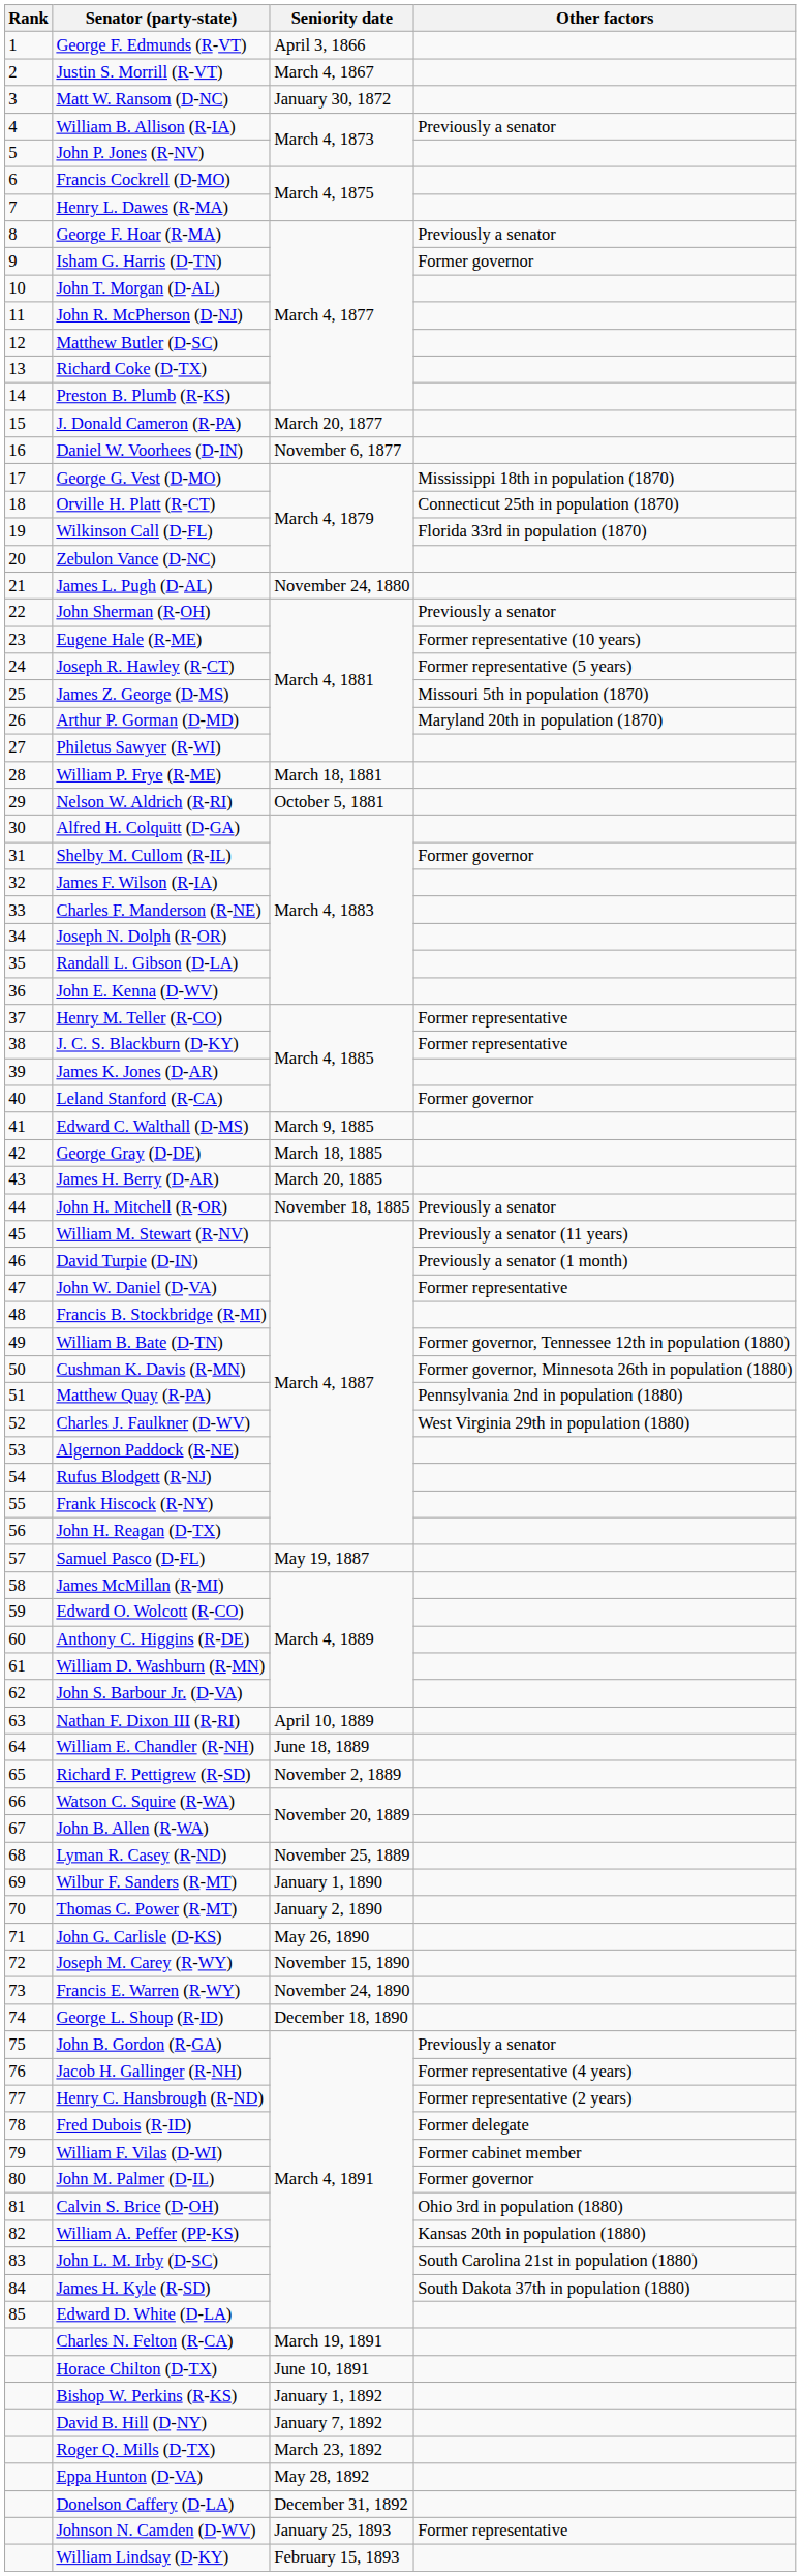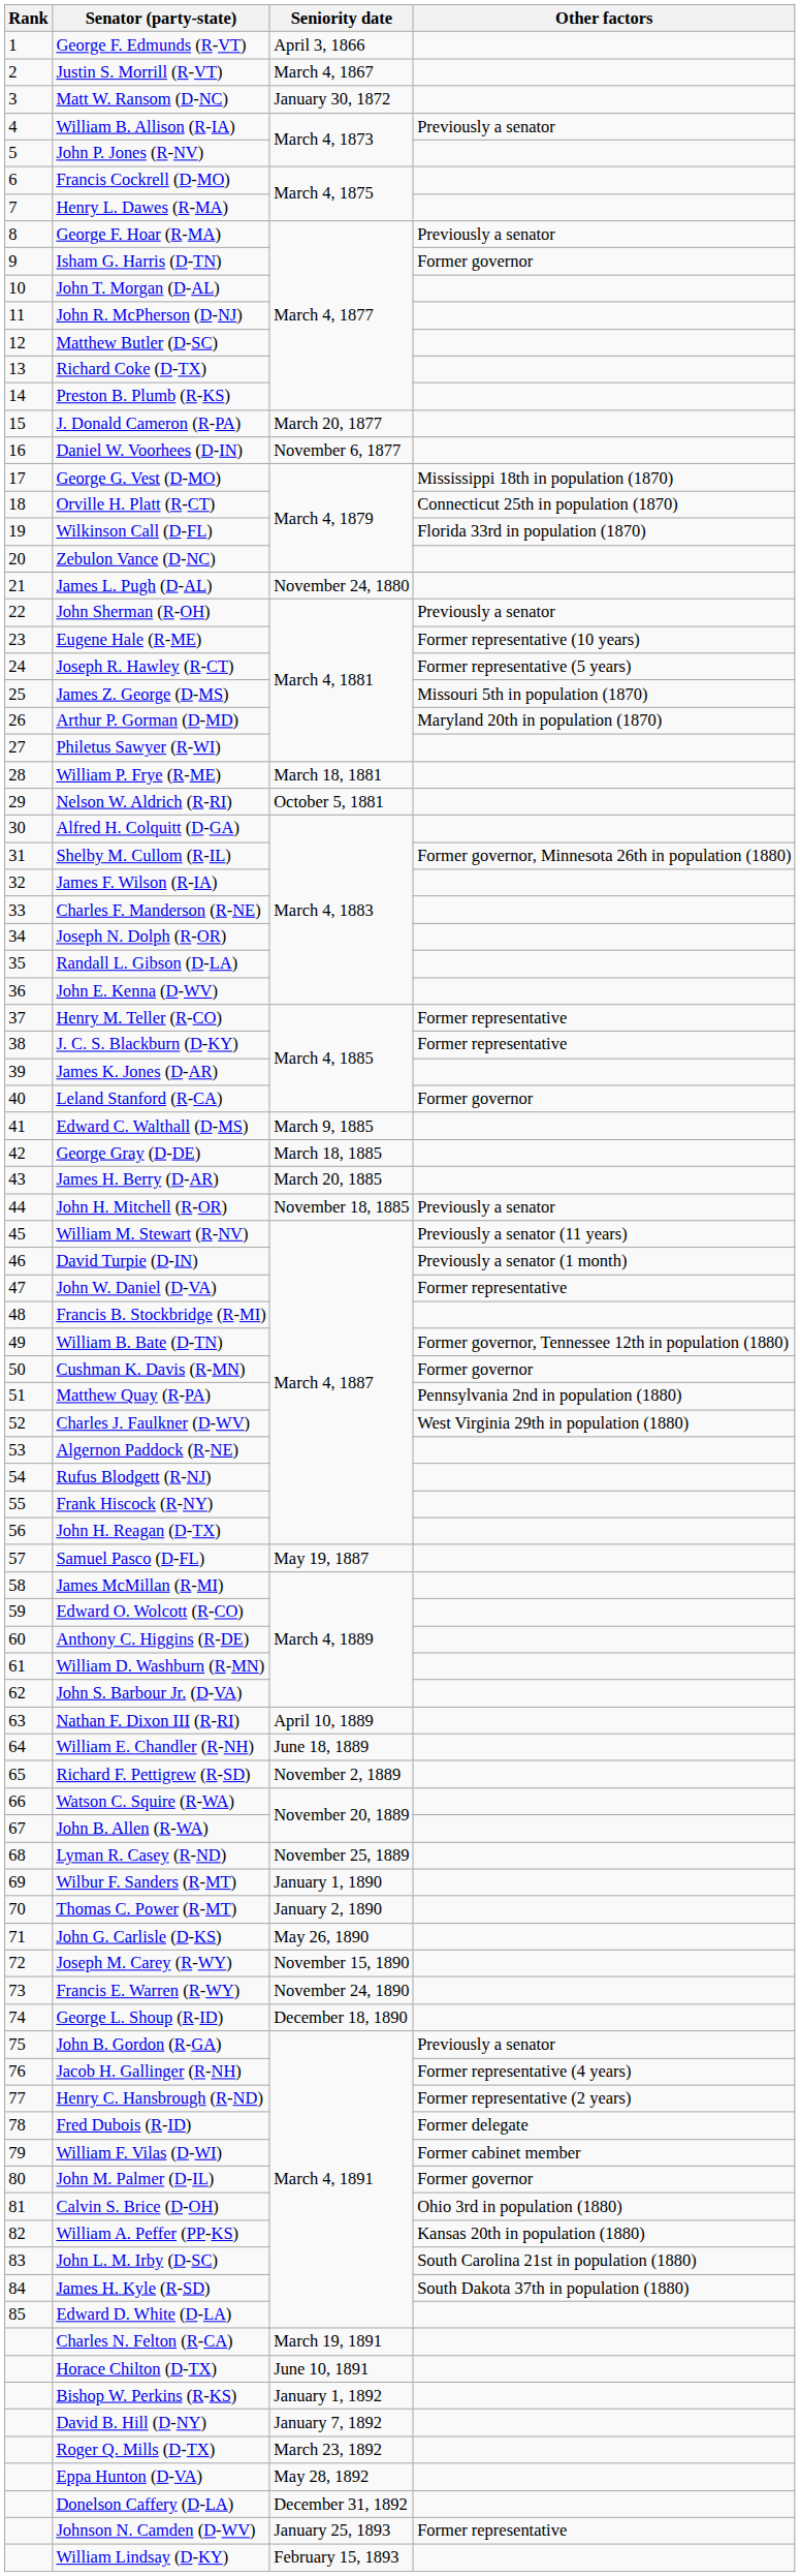 <table class=wikitable>
 <tr>
 <th>Rank</th>
 <th>Senator (party-state)</th>
 <th>Seniority date</th>
 <th>Other factors</th>
 </tr>
 <tr>
 <td>1</td>
 <td><a href='#'>George F. Edmunds</a> (<a href='#'>R</a>-<a href='#'>VT</a>)</td>
 <td>April 3, 1866</td>
 <td></td>
 </tr>
 <tr>
 <td>2</td>
 <td><a href='#'>Justin S. Morrill</a> (<a href='#'>R</a>-<a href='#'>VT</a>)</td>
 <td>March 4, 1867</td>
 <td></td>
 </tr>
 <tr>
 <td>3</td>
 <td><a href='#'>Matt W. Ransom</a> (<a href='#'>D</a>-<a href='#'>NC</a>)</td>
 <td>January 30, 1872</td>
 <td></td>
 </tr>
 <tr>
 <td>4</td>
 <td><a href='#'>William B. Allison</a> (<a href='#'>R</a>-<a href='#'>IA</a>)</td>
 <td rowspan=2>March 4, 1873</td>
 <td>Previously a senator</td>
 </tr>
 <tr>
 <td>5</td>
 <td><a href='#'>John P. Jones</a> (<a href='#'>R</a>-<a href='#'>NV</a>)</td>
 <td></td>
 </tr>
 <tr>
 <td>6</td>
 <td><a href='#'>Francis Cockrell</a> (<a href='#'>D</a>-<a href='#'>MO</a>)</td>
 <td rowspan=2>March 4, 1875</td>
 <td></td>
 </tr>
 <tr>
 <td>7</td>
 <td><a href='#'>Henry L. Dawes</a> (<a href='#'>R</a>-<a href='#'>MA</a>)</td>
 <td></td>
 </tr>
 <tr>
 <td>8</td>
 <td><a href='#'>George F. Hoar</a> (<a href='#'>R</a>-<a href='#'>MA</a>)</td>
 <td rowspan=7>March 4, 1877</td>
 <td>Previously a senator</td>
 </tr>
 <tr>
 <td>9</td>
 <td><a href='#'>Isham G. Harris</a> (<a href='#'>D</a>-<a href='#'>TN</a>)</td>
 <td>Former governor</td>
 </tr>
 <tr>
 <td>10</td>
 <td><a href='#'>John T. Morgan</a> (<a href='#'>D</a>-<a href='#'>AL</a>)</td>
 <td></td>
 </tr>
 <tr>
 <td>11</td>
 <td><a href='#'>John R. McPherson</a> (<a href='#'>D</a>-<a href='#'>NJ</a>)</td>
 <td></td>
 </tr>
 <tr>
 <td>12</td>
 <td><a href='#'>Matthew Butler</a> (<a href='#'>D</a>-<a href='#'>SC</a>)</td>
 <td></td>
 </tr>
 <tr>
 <td>13</td>
 <td><a href='#'>Richard Coke</a> (<a href='#'>D</a>-<a href='#'>TX</a>)</td>
 <td></td>
 </tr>
 <tr>
 <td>14</td>
 <td><a href='#'>Preston B. Plumb</a> (<a href='#'>R</a>-<a href='#'>KS</a>)</td>
 <td></td>
 </tr>
 <tr>
 <td>15</td>
 <td><a href='#'>J. Donald Cameron</a> (<a href='#'>R</a>-<a href='#'>PA</a>)</td>
 <td>March 20, 1877</td>
 <td></td>
 </tr>
 <tr>
 <td>16</td>
 <td><a href='#'>Daniel W. Voorhees</a> (<a href='#'>D</a>-<a href='#'>IN</a>)</td>
 <td>November 6, 1877</td>
 <td></td>
 </tr>
 <tr>
 <td>17</td>
 <td><a href='#'>George G. Vest</a> (<a href='#'>D</a>-<a href='#'>MO</a>)</td>
 <td rowspan=4>March 4, 1879</td>
 <td>Mississippi 18th in population (1870)</td>
 </tr>
 <tr>
 <td>18</td>
 <td><a href='#'>Orville H. Platt</a> (<a href='#'>R</a>-<a href='#'>CT</a>)</td>
 <td>Connecticut 25th in population (1870)</td>
 </tr>
 <tr>
 <td>19</td>
 <td><a href='#'>Wilkinson Call</a> (<a href='#'>D</a>-<a href='#'>FL</a>)</td>
 <td>Florida 33rd in population (1870)</td>
 </tr>
 <tr>
 <td>20</td>
 <td><a href='#'>Zebulon Vance</a> (<a href='#'>D</a>-<a href='#'>NC</a>)</td>
 <td></td>
 </tr>
 <tr>
 <td>21</td>
 <td><a href='#'>James L. Pugh</a> (<a href='#'>D</a>-<a href='#'>AL</a>)</td>
 <td>November 24, 1880</td>
 <td></td>
 </tr>
 <tr>
 <td>22</td>
 <td><a href='#'>John Sherman</a> (<a href='#'>R</a>-<a href='#'>OH</a>)</td>
 <td rowspan=6>March 4, 1881</td>
 <td>Previously a senator</td>
 </tr>
 <tr>
 <td>23</td>
 <td><a href='#'>Eugene Hale</a> (<a href='#'>R</a>-<a href='#'>ME</a>)</td>
 <td>Former representative (10 years)</td>
 </tr>
 <tr>
 <td>24</td>
 <td><a href='#'>Joseph R. Hawley</a> (<a href='#'>R</a>-<a href='#'>CT</a>)</td>
 <td>Former representative (5 years)</td>
 </tr>
 <tr>
 <td>25</td>
 <td><a href='#'>James Z. George</a> (<a href='#'>D</a>-<a href='#'>MS</a>)</td>
 <td>Missouri 5th in population (1870)</td>
 </tr>
 <tr>
 <td>26</td>
 <td><a href='#'>Arthur P. Gorman</a> (<a href='#'>D</a>-<a href='#'>MD</a>)</td>
 <td>Maryland 20th in population (1870)</td>
 </tr>
 <tr>
 <td>27</td>
 <td><a href='#'>Philetus Sawyer</a> (<a href='#'>R</a>-<a href='#'>WI</a>)</td>
 <td></td>
 </tr>
 <tr>
 <td>28</td>
 <td><a href='#'>William P. Frye</a> (<a href='#'>R</a>-<a href='#'>ME</a>)</td>
 <td>March 18, 1881</td>
 <td></td>
 </tr>
 <tr>
 <td>29</td>
 <td><a href='#'>Nelson W. Aldrich</a> (<a href='#'>R</a>-<a href='#'>RI</a>)</td>
 <td>October 5, 1881</td>
 <td></td>
 </tr>
 <tr>
 <td>30</td>
 <td><a href='#'>Alfred H. Colquitt</a> (<a href='#'>D</a>-<a href='#'>GA</a>)</td>
 <td rowspan=7>March 4, 1883</td>
 <td></td>
 </tr>
 <tr>
 <td>31</td>
 <td><a href='#'>Shelby M. Cullom</a> (<a href='#'>R</a>-<a href='#'>IL</a>)</td>
-<td>Former governor</td>
+<td>Former governor, Minnesota 26th in population (1880)</td>
 </tr>
 <tr>
 <td>32</td>
 <td><a href='#'>James F. Wilson</a> (<a href='#'>R</a>-<a href='#'>IA</a>)</td>
 <td></td>
 </tr>
 <tr>
 <td>33</td>
 <td><a href='#'>Charles F. Manderson</a> (<a href='#'>R</a>-<a href='#'>NE</a>)</td>
 <td></td>
 </tr>
 <tr>
 <td>34</td>
 <td><a href='#'>Joseph N. Dolph</a> (<a href='#'>R</a>-<a href='#'>OR</a>)</td>
 <td></td>
 </tr>
 <tr>
 <td>35</td>
 <td><a href='#'>Randall L. Gibson</a> (<a href='#'>D</a>-<a href='#'>LA</a>)</td>
 <td></td>
 </tr>
 <tr>
 <td>36</td>
 <td><a href='#'>John E. Kenna</a> (<a href='#'>D</a>-<a href='#'>WV</a>)</td>
 <td></td>
 </tr>
 <tr>
 <td>37</td>
 <td><a href='#'>Henry M. Teller</a> (<a href='#'>R</a>-<a href='#'>CO</a>)</td>
 <td rowspan=4>March 4, 1885</td>
 <td>Former representative</td>
 </tr>
 <tr>
 <td>38</td>
 <td><a href='#'>J. C. S. Blackburn</a> (<a href='#'>D</a>-<a href='#'>KY</a>)</td>
 <td>Former representative</td>
 </tr>
 <tr>
 <td>39</td>
 <td><a href='#'>James K. Jones</a> (<a href='#'>D</a>-<a href='#'>AR</a>)</td>
 <td></td>
 </tr>
 <tr>
 <td>40</td>
 <td><a href='#'>Leland Stanford</a> (<a href='#'>R</a>-<a href='#'>CA</a>)</td>
 <td>Former governor</td>
 </tr>
 <tr>
 <td>41</td>
 <td><a href='#'>Edward C. Walthall</a> (<a href='#'>D</a>-<a href='#'>MS</a>)</td>
 <td>March 9, 1885</td>
 <td></td>
 </tr>
 <tr>
 <td>42</td>
 <td><a href='#'>George Gray</a> (<a href='#'>D</a>-<a href='#'>DE</a>)</td>
 <td>March 18, 1885</td>
 <td></td>
 </tr>
 <tr>
 <td>43</td>
 <td><a href='#'>James H. Berry</a> (<a href='#'>D</a>-<a href='#'>AR</a>)</td>
 <td>March 20, 1885</td>
 <td></td>
 </tr>
 <tr>
 <td>44</td>
 <td><a href='#'>John H. Mitchell</a> (<a href='#'>R</a>-<a href='#'>OR</a>)</td>
 <td>November 18, 1885</td>
 <td>Previously a senator</td>
 </tr>
 <tr>
 <td>45</td>
 <td><a href='#'>William M. Stewart</a> (<a href='#'>R</a>-<a href='#'>NV</a>)</td>
 <td rowspan=12>March 4, 1887</td>
 <td>Previously a senator (11 years)</td>
 </tr>
 <tr>
 <td>46</td>
 <td><a href='#'>David Turpie</a> (<a href='#'>D</a>-<a href='#'>IN</a>)</td>
 <td>Previously a senator (1 month)</td>
 </tr>
 <tr>
 <td>47</td>
 <td><a href='#'>John W. Daniel</a> (<a href='#'>D</a>-<a href='#'>VA</a>)</td>
 <td>Former representative</td>
 </tr>
 <tr>
 <td>48</td>
 <td><a href='#'>Francis B. Stockbridge</a> (<a href='#'>R</a>-<a href='#'>MI</a>)</td>
 <td></td>
 </tr>
 <tr>
 <td>49</td>
 <td><a href='#'>William B. Bate</a> (<a href='#'>D</a>-<a href='#'>TN</a>)</td>
 <td>Former governor, Tennessee 12th in population (1880)</td>
 </tr>
 <tr>
 <td>50</td>
 <td><a href='#'>Cushman K. Davis</a> (<a href='#'>R</a>-<a href='#'>MN</a>)</td>
-<td>Former governor, Minnesota 26th in population (1880)</td>
+<td>Former governor</td>
 </tr>
 <tr>
 <td>51</td>
 <td><a href='#'>Matthew Quay</a> (<a href='#'>R</a>-<a href='#'>PA</a>)</td>
 <td>Pennsylvania 2nd in population (1880)</td>
 </tr>
 <tr>
 <td>52</td>
 <td><a href='#'>Charles J. Faulkner</a> (<a href='#'>D</a>-<a href='#'>WV</a>)</td>
 <td>West Virginia 29th in population (1880)</td>
 </tr>
 <tr>
 <td>53</td>
 <td><a href='#'>Algernon Paddock</a> (<a href='#'>R</a>-<a href='#'>NE</a>)</td>
 <td></td>
 </tr>
 <tr>
 <td>54</td>
 <td><a href='#'>Rufus Blodgett</a> (<a href='#'>R</a>-<a href='#'>NJ</a>)</td>
 <td></td>
 </tr>
 <tr>
 <td>55</td>
 <td><a href='#'>Frank Hiscock</a> (<a href='#'>R</a>-<a href='#'>NY</a>)</td>
 <td></td>
 </tr>
 <tr>
 <td>56</td>
 <td><a href='#'>John H. Reagan</a> (<a href='#'>D</a>-<a href='#'>TX</a>)</td>
 <td></td>
 </tr>
 <tr>
 <td>57</td>
 <td><a href='#'>Samuel Pasco</a> (<a href='#'>D</a>-<a href='#'>FL</a>)</td>
 <td>May 19, 1887</td>
 <td></td>
 </tr>
 <tr>
 <td>58</td>
 <td><a href='#'>James McMillan</a> (<a href='#'>R</a>-<a href='#'>MI</a>)</td>
 <td rowspan=5>March 4, 1889</td>
 <td></td>
 </tr>
 <tr>
 <td>59</td>
 <td><a href='#'>Edward O. Wolcott</a> (<a href='#'>R</a>-<a href='#'>CO</a>)</td>
 <td></td>
 </tr>
 <tr>
 <td>60</td>
 <td><a href='#'>Anthony C. Higgins</a> (<a href='#'>R</a>-<a href='#'>DE</a>)</td>
 <td></td>
 </tr>
 <tr>
 <td>61</td>
 <td><a href='#'>William D. Washburn</a> (<a href='#'>R</a>-<a href='#'>MN</a>)</td>
 <td></td>
 </tr>
 <tr>
 <td>62</td>
 <td><a href='#'>John S. Barbour Jr.</a> (<a href='#'>D</a>-<a href='#'>VA</a>)</td>
 <td></td>
 </tr>
 <tr>
 <td>63</td>
 <td><a href='#'>Nathan F. Dixon III</a> (<a href='#'>R</a>-<a href='#'>RI</a>)</td>
 <td>April 10, 1889</td>
 <td></td>
 </tr>
 <tr>
 <td>64</td>
 <td><a href='#'>William E. Chandler</a> (<a href='#'>R</a>-<a href='#'>NH</a>)</td>
 <td>June 18, 1889</td>
 <td></td>
 </tr>
 <tr>
 <td>65</td>
 <td><a href='#'>Richard F. Pettigrew</a> (<a href='#'>R</a>-<a href='#'>SD</a>)</td>
 <td>November 2, 1889</td>
 <td></td>
 </tr>
 <tr>
 <td>66</td>
 <td><a href='#'>Watson C. Squire</a> (<a href='#'>R</a>-<a href='#'>WA</a>)</td>
 <td rowspan=2>November 20, 1889</td>
 <td></td>
 </tr>
 <tr>
 <td>67</td>
 <td><a href='#'>John B. Allen</a> (<a href='#'>R</a>-<a href='#'>WA</a>)</td>
 <td></td>
 </tr>
 <tr>
 <td>68</td>
 <td><a href='#'>Lyman R. Casey</a> (<a href='#'>R</a>-<a href='#'>ND</a>)</td>
 <td>November 25, 1889</td>
 <td></td>
 </tr>
 <tr>
 <td>69</td>
 <td><a href='#'>Wilbur F. Sanders</a> (<a href='#'>R</a>-<a href='#'>MT</a>)</td>
 <td>January 1, 1890</td>
 <td></td>
 </tr>
 <tr>
 <td>70</td>
 <td><a href='#'>Thomas C. Power</a> (<a href='#'>R</a>-<a href='#'>MT</a>)</td>
 <td>January 2, 1890</td>
 <td></td>
 </tr>
 <tr>
 <td>71</td>
 <td><a href='#'>John G. Carlisle</a> (<a href='#'>D</a>-<a href='#'>KS</a>)</td>
 <td>May 26, 1890</td>
 <td></td>
 </tr>
 <tr>
 <td>72</td>
 <td><a href='#'>Joseph M. Carey</a> (<a href='#'>R</a>-<a href='#'>WY</a>)</td>
 <td>November 15, 1890</td>
 <td></td>
 </tr>
 <tr>
 <td>73</td>
 <td><a href='#'>Francis E. Warren</a> (<a href='#'>R</a>-<a href='#'>WY</a>)</td>
 <td>November 24, 1890</td>
 <td></td>
 </tr>
 <tr>
 <td>74</td>
 <td><a href='#'>George L. Shoup</a> (<a href='#'>R</a>-<a href='#'>ID</a>)</td>
 <td>December 18, 1890</td>
 <td></td>
 </tr>
 <tr>
 <td>75</td>
 <td><a href='#'>John B. Gordon</a> (<a href='#'>R</a>-<a href='#'>GA</a>)</td>
 <td rowspan=11>March 4, 1891</td>
 <td>Previously a senator</td>
 </tr>
 <tr>
 <td>76</td>
 <td><a href='#'>Jacob H. Gallinger</a> (<a href='#'>R</a>-<a href='#'>NH</a>)</td>
 <td>Former representative (4 years)</td>
 </tr>
 <tr>
 <td>77</td>
 <td><a href='#'>Henry C. Hansbrough</a> (<a href='#'>R</a>-<a href='#'>ND</a>)</td>
 <td>Former representative (2 years)</td>
 </tr>
 <tr>
 <td>78</td>
 <td><a href='#'>Fred Dubois</a> (<a href='#'>R</a>-<a href='#'>ID</a>)</td>
 <td>Former delegate</td>
 </tr>
 <tr>
 <td>79</td>
 <td><a href='#'>William F. Vilas</a> (<a href='#'>D</a>-<a href='#'>WI</a>)</td>
 <td>Former cabinet member</td>
 </tr>
 <tr>
 <td>80</td>
 <td><a href='#'>John M. Palmer</a> (<a href='#'>D</a>-<a href='#'>IL</a>)</td>
 <td>Former governor</td>
 </tr>
 <tr>
 <td>81</td>
 <td><a href='#'>Calvin S. Brice</a> (<a href='#'>D</a>-<a href='#'>OH</a>)</td>
 <td>Ohio 3rd in population (1880)</td>
 </tr>
 <tr>
 <td>82</td>
 <td><a href='#'>William A. Peffer</a> (<a href='#'>PP</a>-<a href='#'>KS</a>)</td>
 <td>Kansas 20th in population (1880)</td>
 </tr>
 <tr>
 <td>83</td>
 <td><a href='#'>John L. M. Irby</a> (<a href='#'>D</a>-<a href='#'>SC</a>)</td>
 <td>South Carolina 21st in population (1880)</td>
 </tr>
 <tr>
 <td>84</td>
 <td><a href='#'>James H. Kyle</a> (<a href='#'>R</a>-<a href='#'>SD</a>)</td>
 <td>South Dakota 37th in population (1880)</td>
 </tr>
 <tr>
 <td>85</td>
 <td><a href='#'>Edward D. White</a> (<a href='#'>D</a>-<a href='#'>LA</a>)</td>
 <td></td>
 </tr>
 <tr>
 <td></td>
 <td><a href='#'>Charles N. Felton</a> (<a href='#'>R</a>-<a href='#'>CA</a>)</td>
 <td>March 19, 1891</td>
 <td></td>
 </tr>
 <tr>
 <td></td>
 <td><a href='#'>Horace Chilton</a> (<a href='#'>D</a>-<a href='#'>TX</a>)</td>
 <td>June 10, 1891</td>
 <td></td>
 </tr>
 <tr>
 <td></td>
 <td><a href='#'>Bishop W. Perkins</a> (<a href='#'>R</a>-<a href='#'>KS</a>)</td>
 <td>January 1, 1892</td>
 <td></td>
 </tr>
 <tr>
 <td></td>
 <td><a href='#'>David B. Hill</a> (<a href='#'>D</a>-<a href='#'>NY</a>)</td>
 <td>January 7, 1892</td>
 <td></td>
 </tr>
 <tr>
 <td></td>
 <td><a href='#'>Roger Q. Mills</a> (<a href='#'>D</a>-<a href='#'>TX</a>)</td>
 <td>March 23, 1892</td>
 <td></td>
 </tr>
 <tr>
 <td></td>
 <td><a href='#'>Eppa Hunton</a> (<a href='#'>D</a>-<a href='#'>VA</a>)</td>
 <td>May 28, 1892</td>
 <td></td>
 </tr>
 <tr>
 <td></td>
 <td><a href='#'>Donelson Caffery</a> (<a href='#'>D</a>-<a href='#'>LA</a>)</td>
 <td>December 31, 1892</td>
 <td></td>
 </tr>
 <tr>
 <td></td>
 <td><a href='#'>Johnson N. Camden</a> (<a href='#'>D</a>-<a href='#'>WV</a>)</td>
 <td>January 25, 1893</td>
 <td>Former representative</td>
 </tr>
 <tr>
 <td></td>
 <td><a href='#'>William Lindsay</a> (<a href='#'>D</a>-<a href='#'>KY</a>)</td>
 <td>February 15, 1893</td>
 <td></td>
 </tr>
 <tr>
 </tr>
 </table>
